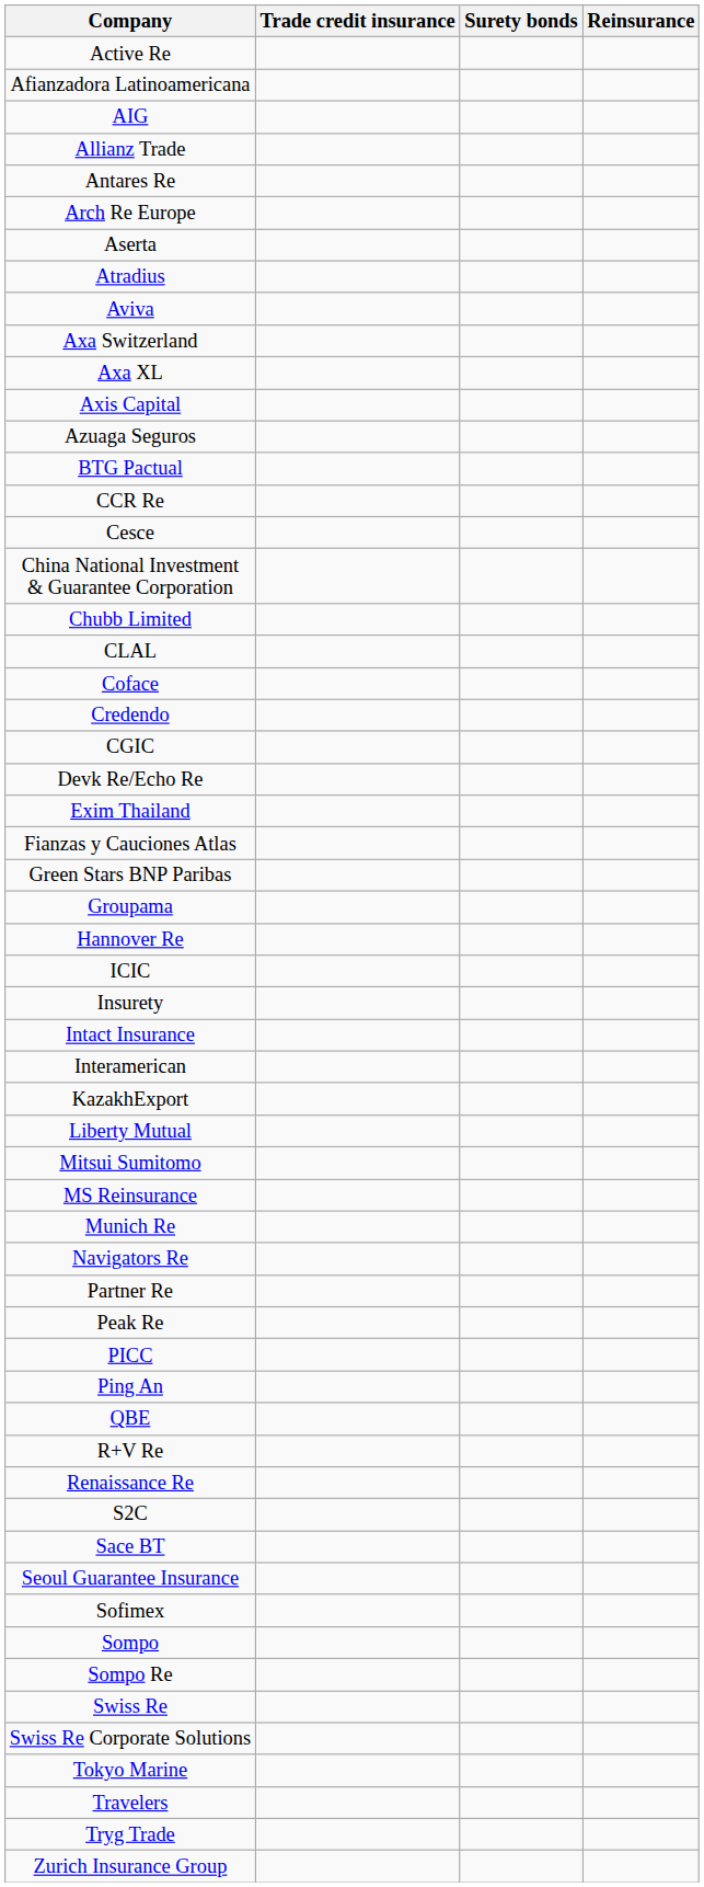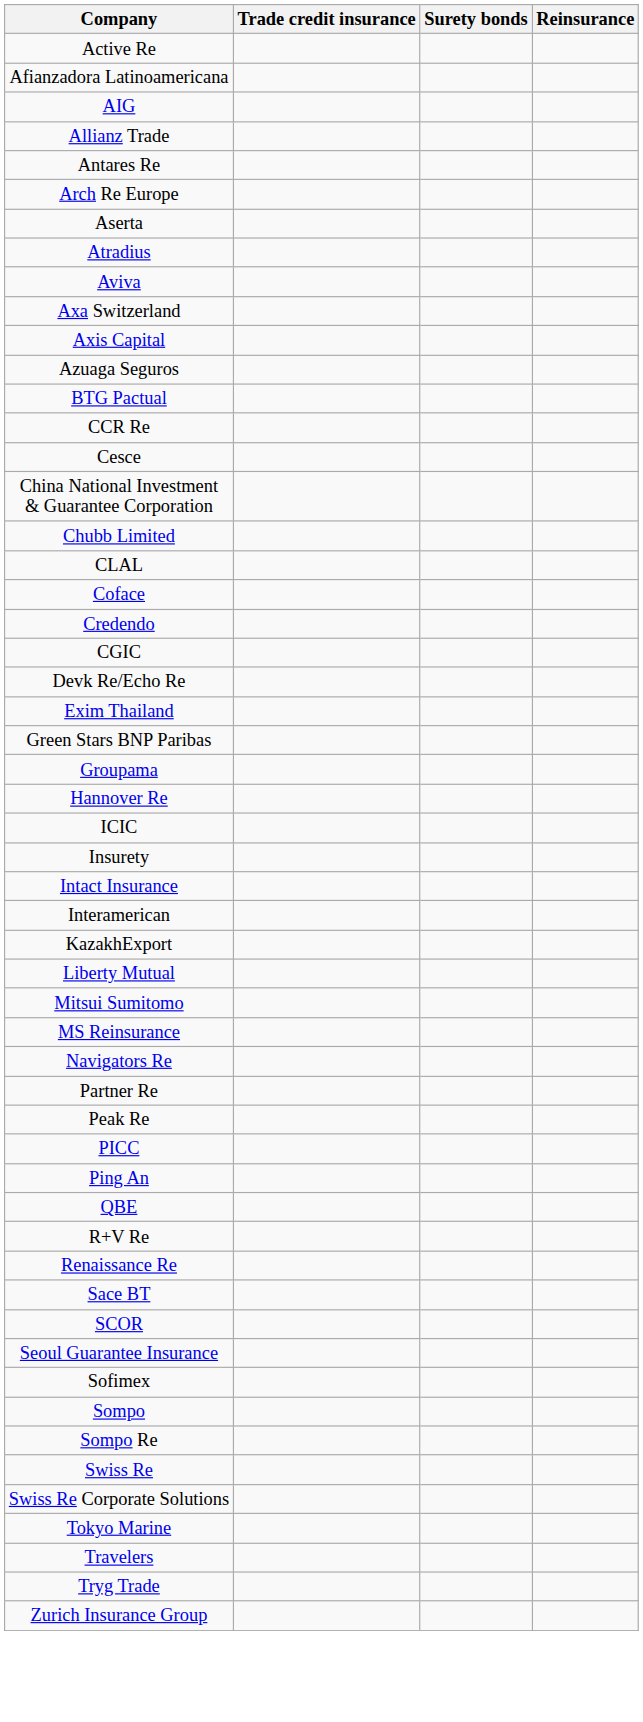 <table class="wikitable sortable" style="text-align: center;">
 <tr>
 <th>Company</th>
 <th>Trade credit insurance</th>
 <th>Surety bonds</th>
 <th>Reinsurance</th>
 </tr>
 <tr>
 <td>Active Re</td>
 <td></td>
 <td></td>
 <td></td>
 </tr>
 <tr>
 <td>Afianzadora Latinoamericana</td>
 <td></td>
 <td></td>
 <td></td>
 </tr>
 <tr>
 <td><a href='#'>AIG</a></td>
 <td></td>
 <td></td>
 <td></td>
 </tr>
 <tr>
 <td><a href='#'>Allianz</a> Trade</td>
 <td></td>
 <td></td>
 <td></td>
 </tr>
 <tr>
 <td>Antares Re</td>
 <td></td>
 <td></td>
 <td></td>
 </tr>
 <tr>
 <td><a href='#'>Arch</a> Re Europe</td>
 <td></td>
 <td></td>
 <td></td>
 </tr>
 <tr>
 <td>Aserta</td>
 <td></td>
 <td></td>
 <td></td>
 </tr>
 <tr>
 <td><a href='#'>Atradius</a></td>
 <td></td>
 <td></td>
 <td></td>
 </tr>
 <tr>
 <td><a href='#'>Aviva</a></td>
 <td></td>
 <td></td>
 <td></td>
 </tr>
 <tr>
 <td><a href='#'>Axa</a> Switzerland</td>
-<td></td>
-<td></td>
-<td></td>
-</tr>
-<tr>
-<td><a href='#'>Axa</a> XL</td>
 <td></td>
 <td></td>
 <td></td>
 </tr>
 <tr>
 <td><a href='#'>Axis Capital</a></td>
 <td></td>
 <td></td>
 <td></td>
 </tr>
 <tr>
 <td>Azuaga Seguros</td>
 <td></td>
 <td></td>
 <td></td>
 </tr>
 <tr>
 <td><a href='#'>BTG Pactual</a></td>
 <td></td>
 <td></td>
 <td></td>
 </tr>
 <tr>
 <td>CCR Re</td>
 <td></td>
 <td></td>
 <td></td>
 </tr>
 <tr>
 <td>Cesce</td>
 <td></td>
 <td></td>
 <td></td>
 </tr>
 <tr>
 <td>China National Investment<br>& Guarantee Corporation</td>
 <td></td>
 <td></td>
 <td></td>
 </tr>
 <tr>
 <td><a href='#'>Chubb Limited</a></td>
 <td></td>
 <td></td>
 <td></td>
 </tr>
 <tr>
 <td>CLAL</td>
 <td></td>
 <td></td>
 <td></td>
 </tr>
 <tr>
 <td><a href='#'>Coface</a></td>
 <td></td>
 <td></td>
 <td></td>
 </tr>
 <tr>
 <td><a href='#'>Credendo</a></td>
 <td></td>
 <td></td>
 <td></td>
 </tr>
 <tr>
 <td>CGIC</td>
 <td></td>
 <td></td>
 <td></td>
 </tr>
 <tr>
 <td>Devk Re/Echo Re</td>
 <td></td>
 <td></td>
 <td></td>
 </tr>
 <tr>
 <td><a href='#'>Exim Thailand</a></td>
 <td></td>
 <td></td>
 <td></td>
 </tr>
 <tr>
-<td>Fianzas y Cauciones Atlas</td>
-<td></td>
-<td></td>
-<td></td>
-</tr>
-<tr>
 <td>Green Stars BNP Paribas</td>
 <td></td>
 <td></td>
 <td></td>
 </tr>
 <tr>
 <td><a href='#'>Groupama</a></td>
 <td></td>
 <td></td>
 <td></td>
 </tr>
 <tr>
 <td><a href='#'>Hannover Re</a></td>
 <td></td>
 <td></td>
 <td></td>
 </tr>
 <tr>
 <td>ICIC</td>
 <td></td>
 <td></td>
 <td></td>
 </tr>
 <tr>
 <td>Insurety</td>
 <td></td>
 <td></td>
 <td></td>
 </tr>
 <tr>
 <td><a href='#'>Intact Insurance</a></td>
 <td></td>
 <td></td>
 <td></td>
 </tr>
 <tr>
 <td>Interamerican</td>
 <td></td>
 <td></td>
 <td></td>
 </tr>
 <tr>
 <td>KazakhExport</td>
 <td></td>
 <td></td>
 <td></td>
 </tr>
 <tr>
 <td><a href='#'>Liberty Mutual</a></td>
 <td></td>
 <td></td>
 <td></td>
 </tr>
 <tr>
 <td><a href='#'>Mitsui Sumitomo</a></td>
 <td></td>
 <td></td>
 <td></td>
 </tr>
 <tr>
 <td><a href='#'>MS Reinsurance</a></td>
 <td></td>
 <td></td>
 <td></td>
 </tr>
 <tr>
-<td><a href='#'>Munich Re</a></td>
-<td></td>
-<td></td>
-<td></td>
-</tr>
-<tr>
 <td><a href='#'>Navigators Re</a></td>
 <td></td>
 <td></td>
 <td></td>
 </tr>
 <tr>
 <td>Partner Re</td>
 <td></td>
 <td></td>
 <td></td>
 </tr>
 <tr>
 <td>Peak Re</td>
 <td></td>
 <td></td>
 <td></td>
 </tr>
 <tr>
 <td><a href='#'>PICC</a></td>
 <td></td>
 <td></td>
 <td></td>
 </tr>
 <tr>
 <td><a href='#'>Ping An</a></td>
 <td></td>
 <td></td>
 <td></td>
 </tr>
 <tr>
 <td><a href='#'>QBE</a></td>
 <td></td>
 <td></td>
 <td></td>
 </tr>
 <tr>
 <td>R+V Re</td>
 <td></td>
 <td></td>
 <td></td>
 </tr>
 <tr>
 <td><a href='#'>Renaissance Re</a></td>
 <td></td>
 <td></td>
 <td></td>
 </tr>
 <tr>
-<td>S2C</td>
+<td><a href='#'>Sace BT</a></td>
 <td></td>
 <td></td>
 <td></td>
 </tr>
 <tr>
-<td><a href='#'>Sace BT</a></td>
+<td><a href='#'>SCOR</a></td>
 <td></td>
 <td></td>
 <td></td>
 </tr>
 <tr>
 <td><a href='#'>Seoul Guarantee Insurance</a></td>
 <td></td>
 <td></td>
 <td></td>
 </tr>
 <tr>
 <td>Sofimex</td>
 <td></td>
 <td></td>
 <td></td>
 </tr>
 <tr>
 <td><a href='#'>Sompo</a></td>
 <td></td>
 <td></td>
 <td></td>
 </tr>
 <tr>
 <td><a href='#'>Sompo</a> Re</td>
 <td></td>
 <td></td>
 <td></td>
 </tr>
 <tr>
 <td><a href='#'>Swiss Re</a></td>
 <td></td>
 <td></td>
 <td></td>
 </tr>
 <tr>
 <td><a href='#'>Swiss Re</a> Corporate Solutions</td>
 <td></td>
 <td></td>
 <td></td>
 </tr>
 <tr>
 <td><a href='#'>Tokyo Marine</a></td>
 <td></td>
 <td></td>
 <td></td>
 </tr>
 <tr>
 <td><a href='#'>Travelers</a></td>
 <td></td>
 <td></td>
 <td></td>
 </tr>
 <tr>
 <td><a href='#'>Tryg Trade</a></td>
 <td></td>
 <td></td>
 <td></td>
 </tr>
 <tr>
 <td><a href='#'>Zurich Insurance Group</a></td>
 <td></td>
 <td></td>
 <td></td>
 </tr>
 </table>
